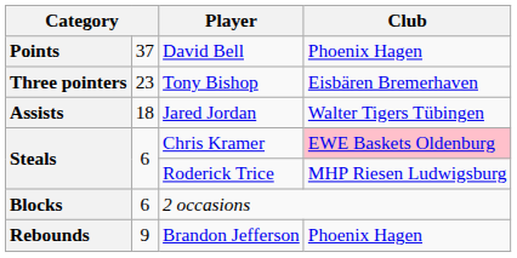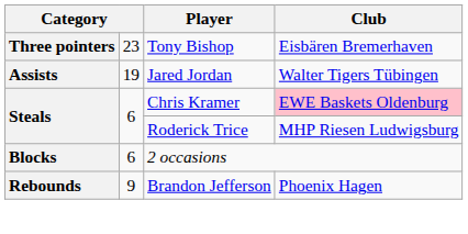 <table class="wikitable" style="font-size:95%;">
 <tr>
 <th colspan="2">Category</th>
 <th>Player</th>
 <th>Club</th>
-</tr>
-<tr>
-<th style="text-align:left;">Points</th>
-<td style="text-align:center;">37</td>
-<td> <a href='#'>David Bell</a></td>
-<td><a href='#'>Phoenix Hagen</a></td>
 </tr>
 <tr>
 <th style="text-align:left;">Three pointers</th>
 <td style="text-align:center;">23</td>
 <td> <a href='#'>Tony Bishop</a></td>
 <td><a href='#'>Eisbären Bremerhaven</a></td>
 </tr>
 <tr>
 <th style="text-align:left;">Assists</th>
-<td style="text-align:center;">18</td>
+<td style="text-align:center;">19</td>
 <td> <a href='#'>Jared Jordan</a></td>
 <td><a href='#'>Walter Tigers Tübingen</a></td>
 </tr>
 <tr>
 <th style="text-align:left;" rowspan="2">Steals</th>
 <td style="text-align:center;" rowspan="2">6</td>
 <td> <a href='#'>Chris Kramer</a></td>
 <td style="background: pink;"><a href='#'>EWE Baskets Oldenburg</a></td>
 </tr>
 <tr>
 <td> <a href='#'>Roderick Trice</a></td>
 <td><a href='#'>MHP Riesen Ludwigsburg</a></td>
 </tr>
 <tr>
 <th style="text-align:left;">Blocks</th>
 <td style="text-align:center;">6</td>
 <td colspan=2><em>2 occasions</em></td>
 </tr>
 <tr>
 <th style="text-align:left;">Rebounds</th>
 <td style="text-align:center;">9</td>
 <td> <a href='#'>Brandon Jefferson</a></td>
 <td><a href='#'>Phoenix Hagen</a></td>
 </tr>
 </table>
